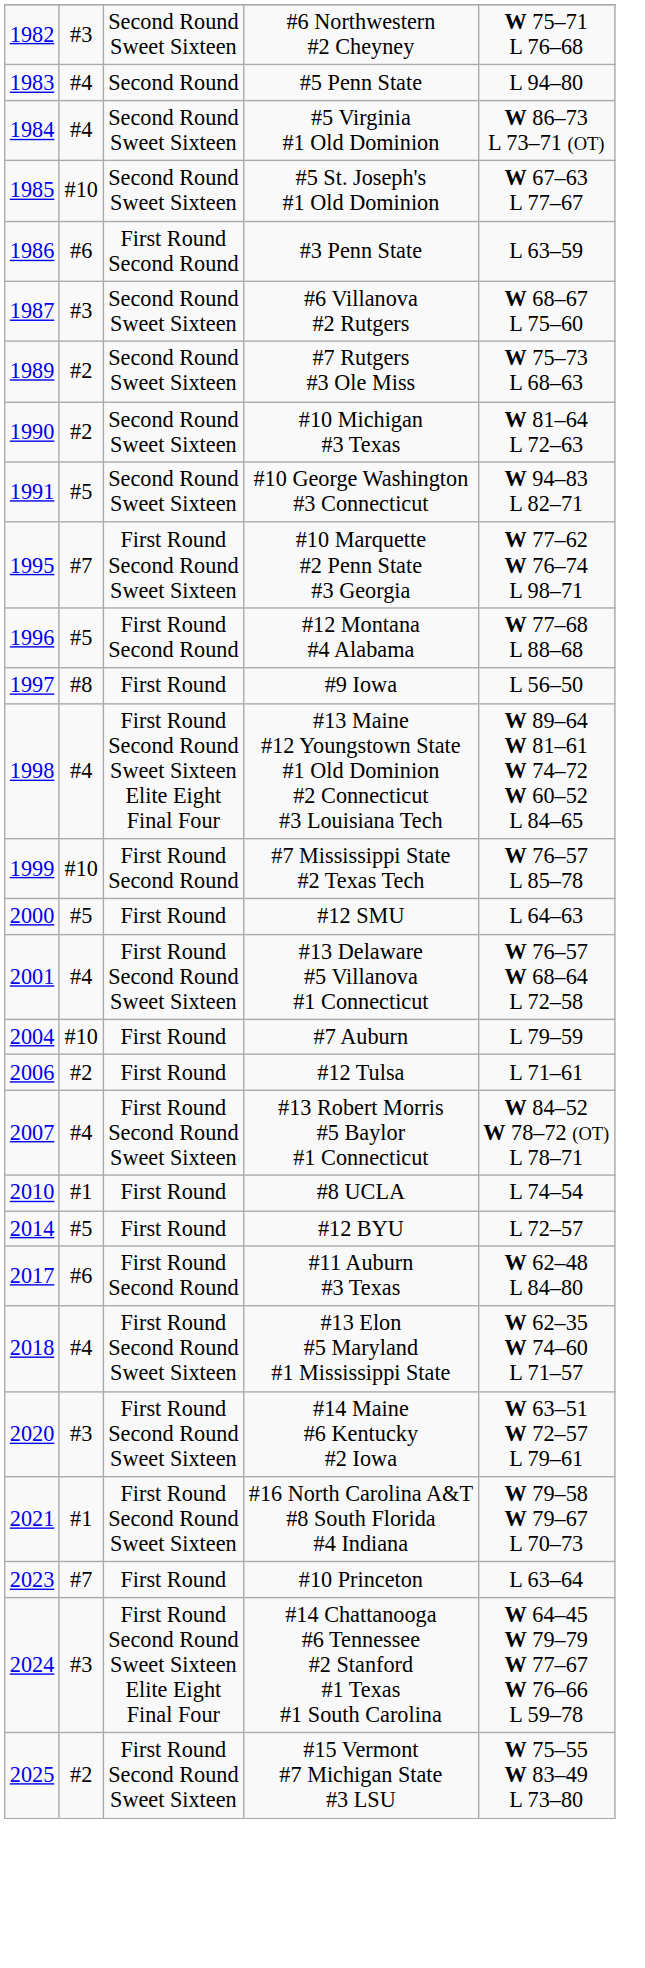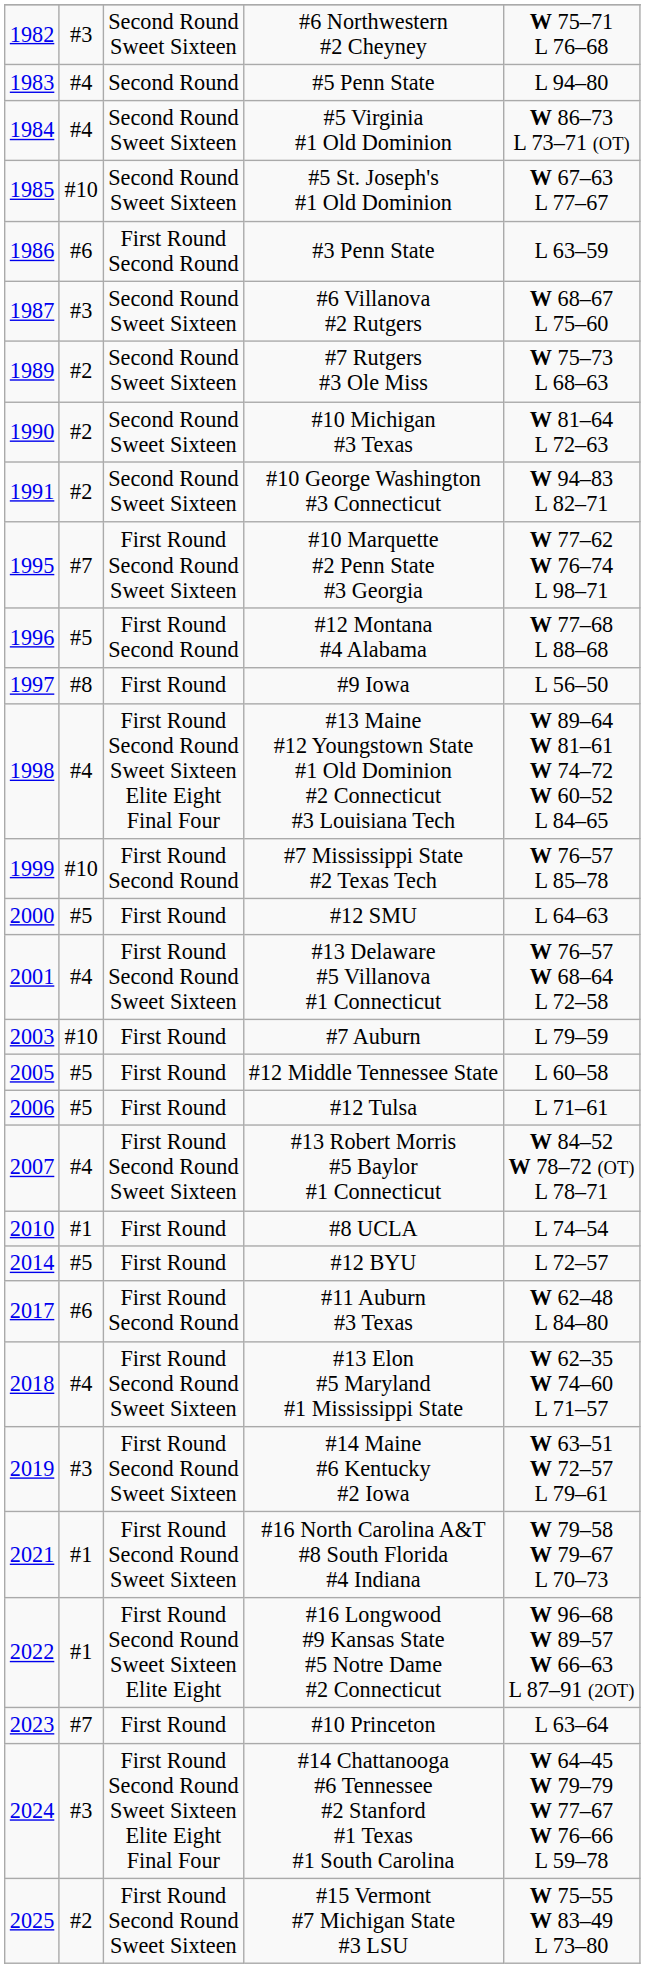 <table class="wikitable" style="text-align:center">
 <tr>
 </tr>
 <tr>
 <td><a href='#'>1982</a></td>
 <td>#3</td>
 <td>Second Round<br>Sweet Sixteen</td>
 <td>#6 Northwestern<br>#2 Cheyney</td>
 <td><strong>W</strong> 75–71<br>L 76–68</td>
 </tr>
 <tr style="text-align:center;">
 <td><a href='#'>1983</a></td>
 <td>#4</td>
 <td>Second Round</td>
 <td>#5 Penn State</td>
 <td>L 94–80</td>
 </tr>
 <tr style="text-align:center;">
 <td><a href='#'>1984</a></td>
 <td>#4</td>
 <td>Second Round<br>Sweet Sixteen</td>
 <td>#5 Virginia<br>#1 Old Dominion</td>
 <td><strong>W</strong> 86–73<br>L 73–71 <small>(OT)</small></td>
 </tr>
 <tr style="text-align:center;">
 <td><a href='#'>1985</a></td>
 <td>#10</td>
 <td>Second Round<br>Sweet Sixteen</td>
 <td>#5 St. Joseph's<br>#1 Old Dominion</td>
 <td><strong>W</strong> 67–63<br>L 77–67</td>
 </tr>
 <tr style="text-align:center;">
 <td><a href='#'>1986</a></td>
 <td>#6</td>
 <td>First Round<br>Second Round</td>
 <td>#3 Penn State</td>
 <td>L 63–59</td>
 </tr>
 <tr style="text-align:center;">
 <td><a href='#'>1987</a></td>
 <td>#3</td>
 <td>Second Round<br>Sweet Sixteen</td>
 <td>#6 Villanova<br>#2 Rutgers</td>
 <td><strong>W</strong> 68–67<br>L 75–60</td>
 </tr>
 <tr style="text-align:center;">
 <td><a href='#'>1989</a></td>
 <td>#2</td>
 <td>Second Round<br>Sweet Sixteen</td>
 <td>#7 Rutgers<br>#3 Ole Miss</td>
 <td><strong>W</strong> 75–73<br>L 68–63</td>
 </tr>
 <tr style="text-align:center;">
 <td><a href='#'>1990</a></td>
 <td>#2</td>
 <td>Second Round<br>Sweet Sixteen</td>
 <td>#10 Michigan<br>#3 Texas</td>
 <td><strong>W</strong> 81–64<br>L 72–63</td>
 </tr>
 <tr style="text-align:center;">
 <td><a href='#'>1991</a></td>
-<td>#5</td>
+<td>#2</td>
 <td>Second Round<br>Sweet Sixteen</td>
 <td>#10 George Washington<br>#3 Connecticut</td>
 <td><strong>W</strong> 94–83<br>L 82–71</td>
 </tr>
 <tr style="text-align:center;">
 <td><a href='#'>1995</a></td>
 <td>#7</td>
 <td>First Round<br>Second Round<br>Sweet Sixteen</td>
 <td>#10 Marquette<br>#2 Penn State<br>#3 Georgia</td>
 <td><strong>W</strong> 77–62<br><strong>W</strong> 76–74<br>L 98–71</td>
 </tr>
 <tr style="text-align:center;">
 <td><a href='#'>1996</a></td>
 <td>#5</td>
 <td>First Round<br>Second Round</td>
 <td>#12 Montana<br>#4 Alabama</td>
 <td><strong>W</strong> 77–68<br>L 88–68</td>
 </tr>
 <tr style="text-align:center;">
 <td><a href='#'>1997</a></td>
 <td>#8</td>
 <td>First Round</td>
 <td>#9 Iowa</td>
 <td>L 56–50</td>
 </tr>
 <tr style="text-align:center;">
 <td><a href='#'>1998</a></td>
 <td>#4</td>
 <td>First Round<br>Second Round<br>Sweet Sixteen<br>Elite Eight<br>Final Four</td>
 <td>#13 Maine<br>#12 Youngstown State<br>#1 Old Dominion<br>#2 Connecticut<br>#3 Louisiana Tech</td>
 <td><strong>W</strong> 89–64<br><strong>W</strong> 81–61<br><strong>W</strong> 74–72<br><strong>W</strong> 60–52<br>L 84–65</td>
 </tr>
 <tr style="text-align:center;">
 <td><a href='#'>1999</a></td>
 <td>#10</td>
 <td>First Round<br>Second Round</td>
 <td>#7 Mississippi State<br>#2 Texas Tech</td>
 <td><strong>W</strong> 76–57<br>L 85–78</td>
 </tr>
 <tr style="text-align:center;">
 <td><a href='#'>2000</a></td>
 <td>#5</td>
 <td>First Round</td>
 <td>#12 SMU</td>
 <td>L 64–63</td>
 </tr>
 <tr style="text-align:center;">
 <td><a href='#'>2001</a></td>
 <td>#4</td>
 <td>First Round<br>Second Round<br>Sweet Sixteen</td>
 <td>#13 Delaware<br>#5 Villanova<br>#1 Connecticut</td>
 <td><strong>W</strong> 76–57<br><strong>W</strong> 68–64<br>L 72–58</td>
 </tr>
 <tr style="text-align:center;">
-<td><a href='#'>2004</a></td>
+<td><a href='#'>2003</a></td>
 <td>#10</td>
 <td>First Round</td>
 <td>#7 Auburn</td>
 <td>L 79–59</td>
 </tr>
 <tr style="text-align:center;">
+<td><a href='#'>2005</a></td>
+<td>#5</td>
+<td>First Round</td>
+<td>#12 Middle Tennessee State</td>
+<td>L 60–58</td>
+</tr>
+<tr style="text-align:center;">
 <td><a href='#'>2006</a></td>
-<td>#2</td>
+<td>#5</td>
 <td>First Round</td>
 <td>#12 Tulsa</td>
 <td>L 71–61</td>
 </tr>
 <tr style="text-align:center;">
 <td><a href='#'>2007</a></td>
 <td>#4</td>
 <td>First Round<br>Second Round<br>Sweet Sixteen</td>
 <td>#13 Robert Morris<br>#5 Baylor<br>#1 Connecticut</td>
 <td><strong>W</strong> 84–52<br><strong>W</strong> 78–72 <small>(OT)</small><br>L 78–71</td>
 </tr>
 <tr style="text-align:center;">
 <td><a href='#'>2010</a></td>
 <td>#1</td>
 <td>First Round</td>
 <td>#8 UCLA</td>
 <td>L 74–54</td>
 </tr>
 <tr style="text-align:center;">
 <td><a href='#'>2014</a></td>
 <td>#5</td>
 <td>First Round</td>
 <td>#12 BYU</td>
 <td>L 72–57</td>
 </tr>
 <tr style="text-align:center;">
 <td><a href='#'>2017</a></td>
 <td>#6</td>
 <td>First Round<br>Second Round</td>
 <td>#11 Auburn<br>#3 Texas</td>
 <td><strong>W</strong> 62–48<br>L 84–80</td>
 </tr>
 <tr style="text-align:center;">
 <td><a href='#'>2018</a></td>
 <td>#4</td>
 <td>First Round<br>Second Round<br>Sweet Sixteen</td>
 <td>#13 Elon<br>#5 Maryland<br>#1 Mississippi State</td>
 <td><strong>W</strong> 62–35<br><strong>W</strong> 74–60<br>L 71–57</td>
 </tr>
 <tr style="text-align:center;">
-<td><a href='#'>2020</a></td>
+<td><a href='#'>2019</a></td>
 <td>#3</td>
 <td>First Round<br>Second Round<br>Sweet Sixteen</td>
 <td>#14 Maine<br>#6 Kentucky<br>#2 Iowa</td>
 <td><strong>W</strong> 63–51<br><strong>W</strong> 72–57<br>L 79–61</td>
 </tr>
 <tr style="text-align:center;">
 <td><a href='#'>2021</a></td>
 <td>#1</td>
 <td>First Round<br>Second Round<br>Sweet Sixteen</td>
 <td>#16 North Carolina A&T<br>#8 South Florida<br>#4 Indiana</td>
 <td><strong>W</strong> 79–58<br><strong>W</strong> 79–67<br>L 70–73</td>
+</tr>
+<tr style="text-align:center;">
+<td><a href='#'>2022</a></td>
+<td>#1</td>
+<td>First Round<br>Second Round<br>Sweet Sixteen<br>Elite Eight</td>
+<td>#16 Longwood<br>#9 Kansas State<br>#5 Notre Dame<br>#2 Connecticut</td>
+<td><strong>W</strong> 96–68<br><strong>W</strong> 89–57<br><strong>W</strong> 66–63<br>L 87–91 <small>(2OT)</small></td>
 </tr>
 <tr style="text-align:center;">
 <td><a href='#'>2023</a></td>
 <td>#7</td>
 <td>First Round</td>
 <td>#10 Princeton</td>
 <td>L 63–64</td>
 </tr>
 <tr style="text-align:center;">
 <td><a href='#'>2024</a></td>
 <td>#3</td>
 <td>First Round<br>Second Round<br>Sweet Sixteen<br>Elite Eight<br>Final Four</td>
 <td>#14 Chattanooga<br>#6 Tennessee<br>#2 Stanford<br>#1 Texas<br>#1 South Carolina</td>
 <td><strong>W</strong> 64–45<br><strong>W</strong> 79–79<br><strong>W</strong> 77–67<br><strong>W</strong> 76–66<br>L 59–78</td>
 </tr>
 <tr style="text-align:center;">
 <td><a href='#'>2025</a></td>
 <td>#2</td>
 <td>First Round<br>Second Round<br>Sweet Sixteen</td>
 <td>#15 Vermont<br>#7 Michigan State<br>#3 LSU</td>
 <td><strong>W</strong> 75–55<br><strong>W</strong> 83–49<br>L 73–80</td>
 </tr>
 </table>
